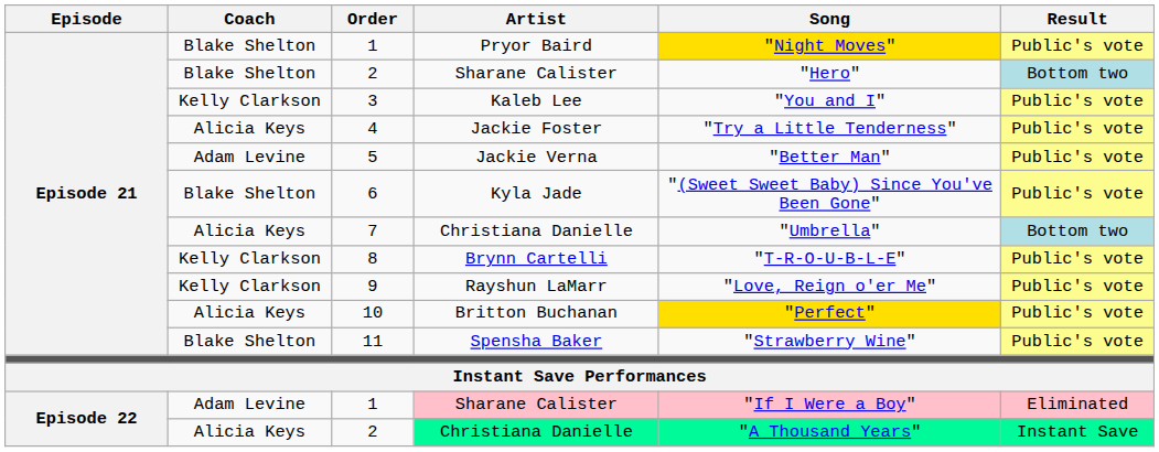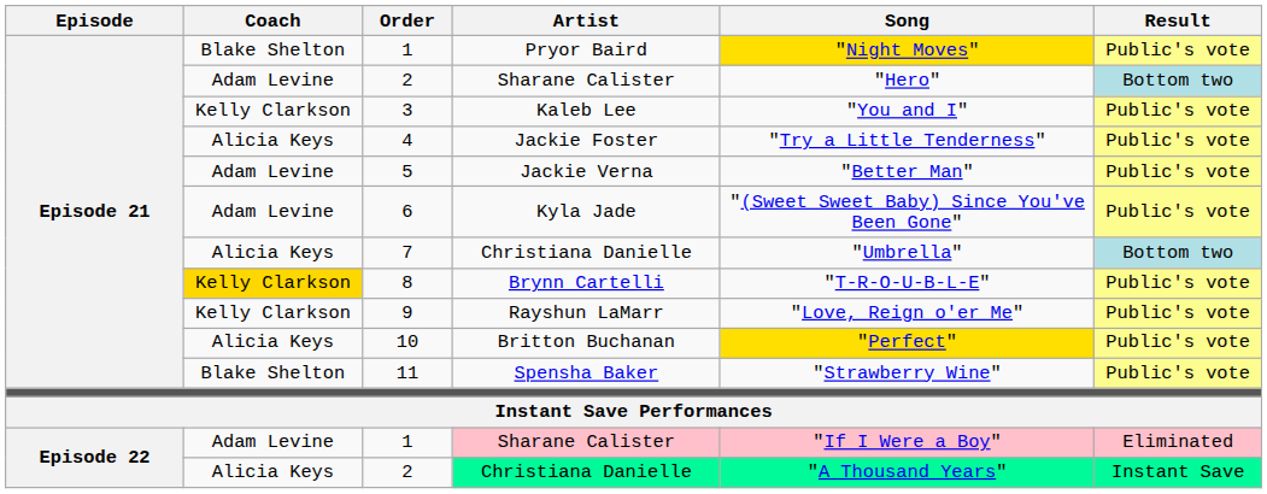 <table class="wikitable" style="text-align:center; width:100%;">
 <tr>
 <th style="width:10%;">Episode</th>
 <th style="width:10%;">Coach</th>
 <th style="width:05%;">Order</th>
 <th style="width:15%;">Artist</th>
 <th style="width:21%;">Song</th>
 <th style="width:9%;">Result</th>
 </tr>
 <tr>
 <th rowspan="11" scope="row">Episode 21<br><small></small></th>
 <td>Blake Shelton</td>
 <td>1</td>
 <td>Pryor Baird</td>
 <td style="background:#fedf00;">"<a href='#'>Night Moves</a>"</td>
 <td style="background:#fdfc8f;">Public's vote</td>
 </tr>
 <tr>
-<td>Blake Shelton</td>
+<td>Adam Levine</td>
 <td>2</td>
 <td>Sharane Calister</td>
 <td>"<a href='#'>Hero</a>"</td>
 <td style="background:#b0e0e6;">Bottom two</td>
 </tr>
 <tr>
 <td>Kelly Clarkson</td>
 <td>3</td>
 <td>Kaleb Lee</td>
 <td>"<a href='#'>You and I</a>"</td>
 <td style="background:#fdfc8f;">Public's vote</td>
 </tr>
 <tr>
 <td>Alicia Keys</td>
 <td>4</td>
 <td>Jackie Foster</td>
 <td>"<a href='#'>Try a Little Tenderness</a>"</td>
 <td style="background:#fdfc8f;">Public's vote</td>
 </tr>
 <tr>
 <td>Adam Levine</td>
 <td>5</td>
 <td>Jackie Verna</td>
 <td>"<a href='#'>Better Man</a>"</td>
 <td style="background:#fdfc8f;">Public's vote</td>
 </tr>
 <tr>
-<td>Blake Shelton</td>
+<td>Adam Levine</td>
 <td>6</td>
 <td>Kyla Jade</td>
 <td>"<a href='#'>(Sweet Sweet Baby) Since You've Been Gone</a>"</td>
 <td style="background:#fdfc8f;">Public's vote</td>
 </tr>
 <tr>
 <td>Alicia Keys</td>
 <td>7</td>
 <td>Christiana Danielle</td>
 <td>"<a href='#'>Umbrella</a>"</td>
 <td style="background:#b0e0e6;">Bottom two</td>
 </tr>
 <tr>
-<td>Kelly Clarkson</td>
+<td style="background: gold;">Kelly Clarkson</td>
 <td>8</td>
 <td><a href='#'>Brynn Cartelli</a></td>
 <td>"<a href='#'>T-R-O-U-B-L-E</a>"</td>
 <td style="background:#fdfc8f;">Public's vote</td>
 </tr>
 <tr>
 <td>Kelly Clarkson</td>
 <td>9</td>
 <td>Rayshun LaMarr</td>
 <td>"<a href='#'>Love, Reign o'er Me</a>"</td>
 <td style="background:#fdfc8f;">Public's vote</td>
 </tr>
 <tr>
 <td>Alicia Keys</td>
 <td>10</td>
 <td>Britton Buchanan</td>
 <td style="background:#fedf00;">"<a href='#'>Perfect</a>"</td>
 <td style="background:#fdfc8f;">Public's vote</td>
 </tr>
 <tr>
 <td>Blake Shelton</td>
 <td>11</td>
 <td><a href='#'>Spensha Baker</a></td>
 <td>"<a href='#'>Strawberry Wine</a>"</td>
 <td style="background:#fdfc8f;">Public's vote</td>
 </tr>
 <tr>
 <td colspan="6" bgcolor=#555></td>
 </tr>
 <tr>
 <th colspan="6">Instant Save Performances</th>
 </tr>
 <tr>
 <th rowspan="2" scope="row">Episode 22<br><small></small></th>
 <td>Adam Levine</td>
 <td>1</td>
 <td style="background:pink;">Sharane Calister</td>
 <td style="background:pink;">"<a href='#'>If I Were a Boy</a>"</td>
 <td style="background:pink;">Eliminated</td>
 </tr>
 <tr>
 <td>Alicia Keys</td>
 <td>2</td>
 <td style="background:#00FA9A;">Christiana Danielle</td>
 <td style="background:#00FA9A;">"<a href='#'>A Thousand Years</a>"</td>
 <td style="background:#00FA9A;">Instant Save</td>
 </tr>
 </table>
